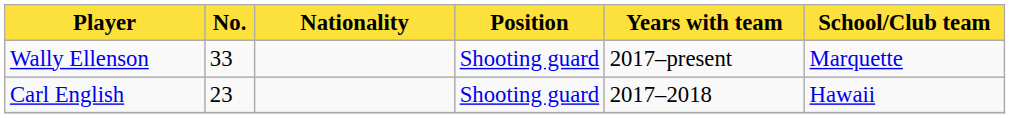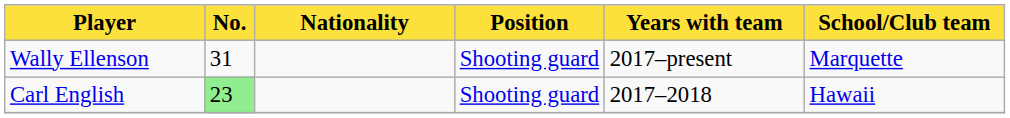 <table class="wikitable sortable sortable">
 <tr>
 <th style="background:#FCE13C; color:#000000; width:20%;">Player</th>
 <th style="background:#FCE13C; color:#000000; width:5%;">No.</th>
 <th style="background:#FCE13C; color:#000000; width:20%;">Nationality</th>
 <th style="background:#FCE13C; color:#000000; width:15%;">Position</th>
 <th style="background:#FCE13C; color:#000000; width:20%;">Years with team</th>
 <th style="background:#FCE13C; color:#000000; width:20%;">School/Club team</th>
 </tr>
 <tr>
 <td><a href='#'>Wally Ellenson</a></td>
-<td>33</td>
+<td>31</td>
 <td></td>
 <td><a href='#'>Shooting guard</a></td>
 <td>2017–present</td>
 <td><a href='#'>Marquette</a></td>
 </tr>
 <tr>
 <td><a href='#'>Carl English</a></td>
-<td>23</td>
+<td style="background: lightgreen;">23</td>
 <td></td>
 <td><a href='#'>Shooting guard</a></td>
 <td>2017–2018</td>
 <td><a href='#'>Hawaii</a></td>
 </tr>
 <tr>
 </tr>
 </table>
